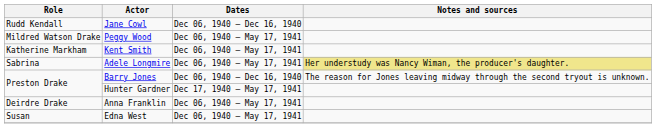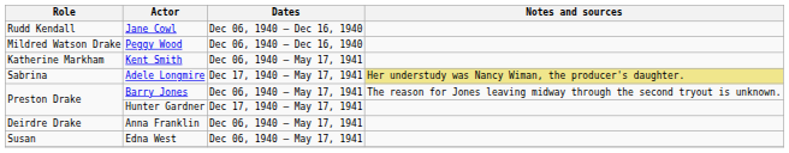 <table class="wikitable sortable plainrowheaders" style="font-size: 90%">
 <tr>
 <th scope="col">Role</th>
 <th scope="col">Actor</th>
 <th scope="col">Dates</th>
 <th scope="col">Notes and sources</th>
 </tr>
 <tr>
 <td>Rudd Kendall</td>
 <td><a href='#'>Jane Cowl</a></td>
 <td>Dec 06, 1940 – Dec 16, 1940</td>
 <td></td>
 </tr>
 <tr>
 <td>Mildred Watson Drake</td>
 <td><a href='#'>Peggy Wood</a></td>
-<td>Dec 06, 1940 – May 17, 1941</td>
+<td>Dec 06, 1940 – Dec 16, 1940</td>
 <td></td>
 </tr>
 <tr>
 <td>Katherine Markham</td>
 <td><a href='#'>Kent Smith</a></td>
 <td>Dec 06, 1940 – May 17, 1941</td>
 <td></td>
 </tr>
 <tr>
 <td>Sabrina</td>
 <td><a href='#'>Adele Longmire</a></td>
-<td>Dec 06, 1940 – May 17, 1941</td>
+<td>Dec 17, 1940 – May 17, 1941</td>
 <td style="background: khaki;">Her understudy was Nancy Wiman, the producer's daughter.</td>
 </tr>
 <tr>
 <td rowspan=2>Preston Drake</td>
 <td><a href='#'>Barry Jones</a></td>
-<td>Dec 06, 1940 – Dec 16, 1940</td>
+<td>Dec 06, 1940 – May 17, 1941</td>
 <td>The reason for Jones leaving midway through the second tryout is unknown.</td>
 </tr>
 <tr>
 <td>Hunter Gardner</td>
 <td>Dec 17, 1940 – May 17, 1941</td>
 <td></td>
 </tr>
 <tr>
 <td>Deirdre Drake</td>
 <td>Anna Franklin</td>
 <td>Dec 06, 1940 – May 17, 1941</td>
 <td></td>
 </tr>
 <tr>
 <td>Susan</td>
 <td>Edna West</td>
 <td>Dec 06, 1940 – May 17, 1941</td>
 <td></td>
 </tr>
 <tr>
 </tr>
 </table>
